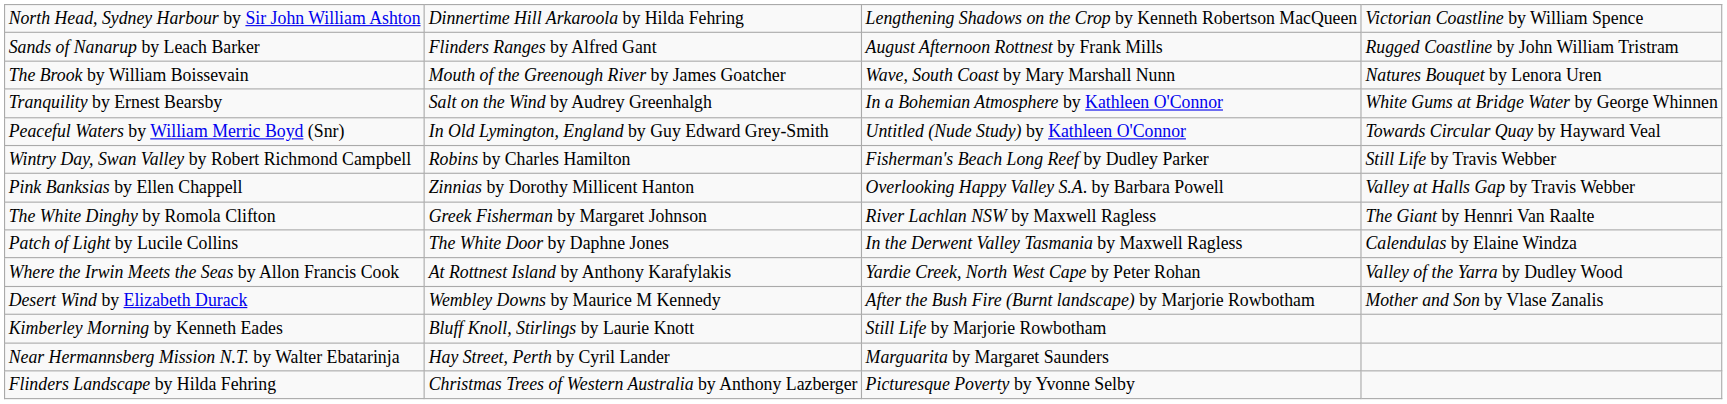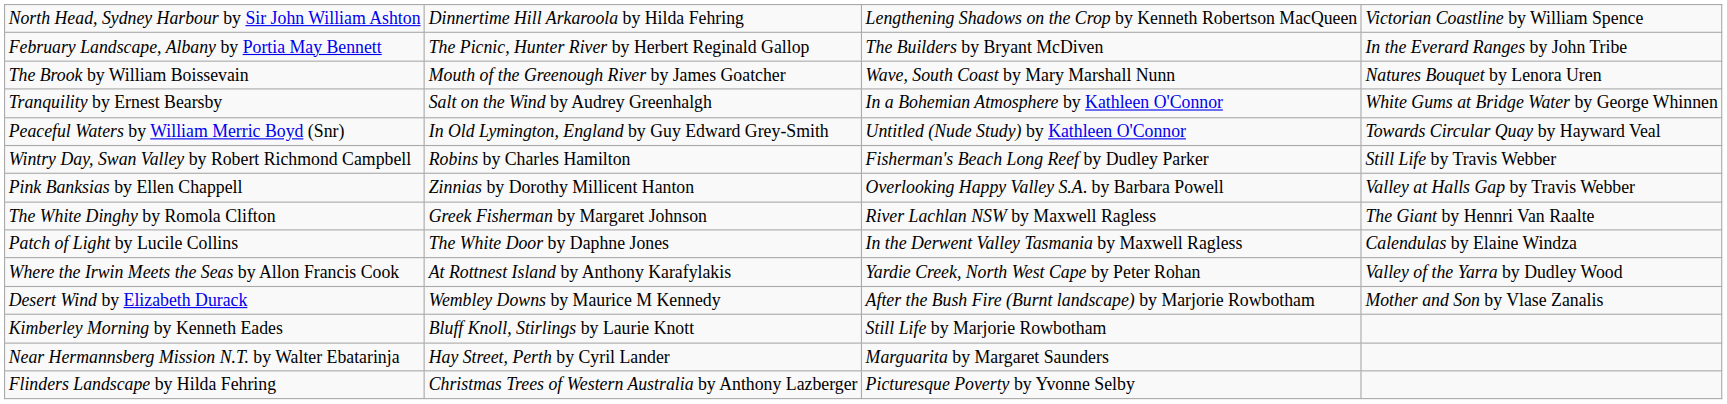 <table class="wikitable">
 <tr>
 <td><em>North Head, Sydney Harbour</em> by <a href='#'>Sir John William Ashton</a></td>
 <td><em>Dinnertime Hill Arkaroola</em> by Hilda Fehring</td>
 <td><em>Lengthening Shadows on the Crop</em> by Kenneth Robertson MacQueen</td>
 <td><em>Victorian Coastline</em> by William Spence</td>
 </tr>
 <tr>
-<td><em>Sands of Nanarup</em> by Leach Barker</td>
-<td><em>Flinders Ranges</em> by Alfred Gant</td>
-<td><em>August Afternoon Rottnest</em> by Frank Mills</td>
-<td><em>Rugged Coastline</em> by John William Tristram</td>
+<td><em>February Landscape, Albany</em> by <a href='#'>Portia May Bennett</a></td>
+<td><em>The Picnic, Hunter River</em> by Herbert Reginald Gallop</td>
+<td><em>The Builders</em> by Bryant McDiven</td>
+<td><em>In the Everard Ranges</em> by John Tribe</td>
 </tr>
 <tr>
 <td><em>The Brook</em> by William Boissevain</td>
 <td><em>Mouth of the Greenough River</em> by James Goatcher</td>
 <td><em>Wave, South Coast</em> by Mary Marshall Nunn</td>
 <td><em>Natures Bouquet</em> by Lenora Uren</td>
 </tr>
 <tr>
 <td><em>Tranquility</em> by Ernest Bearsby</td>
 <td><em>Salt on the Wind</em> by Audrey Greenhalgh</td>
 <td><em>In a Bohemian Atmosphere</em> by <a href='#'>Kathleen O'Connor</a></td>
 <td><em>White Gums at Bridge Water</em> by George Whinnen</td>
 </tr>
 <tr>
 <td><em>Peaceful Waters</em> by <a href='#'>William Merric Boyd</a> (Snr)</td>
 <td><em>In Old Lymington, England</em> by Guy Edward Grey-Smith</td>
 <td><em>Untitled (Nude Study)</em> by <a href='#'>Kathleen O'Connor</a></td>
 <td><em>Towards Circular Quay</em> by Hayward Veal</td>
 </tr>
 <tr>
 <td><em>Wintry Day, Swan Valley</em> by Robert Richmond Campbell</td>
 <td><em>Robins</em> by Charles Hamilton</td>
 <td><em>Fisherman's Beach Long Reef</em> by Dudley Parker</td>
 <td><em>Still Life</em> by Travis Webber</td>
 </tr>
 <tr>
 <td><em>Pink Banksias</em> by Ellen Chappell</td>
 <td><em>Zinnias</em> by Dorothy Millicent Hanton</td>
 <td><em>Overlooking Happy Valley S.A</em>. by Barbara Powell</td>
 <td><em>Valley at Halls Gap</em> by Travis Webber</td>
 </tr>
 <tr>
 <td><em>The White Dinghy</em> by Romola Clifton</td>
 <td><em>Greek Fisherman</em> by Margaret Johnson</td>
 <td><em>River Lachlan NSW</em> by Maxwell Ragless</td>
 <td><em>The Giant</em> by Hennri Van Raalte</td>
 </tr>
 <tr>
 <td><em>Patch of Light</em> by Lucile Collins</td>
 <td><em>The White Door</em> by Daphne Jones</td>
 <td><em>In the Derwent Valley Tasmania</em> by Maxwell Ragless</td>
 <td><em>Calendulas</em> by Elaine Windza</td>
 </tr>
 <tr>
 <td><em>Where the Irwin Meets the Seas</em> by Allon Francis Cook</td>
 <td><em>At Rottnest Island</em> by Anthony Karafylakis</td>
 <td><em>Yardie Creek, North West Cape</em> by Peter Rohan</td>
 <td><em>Valley of the Yarra</em> by Dudley Wood</td>
 </tr>
 <tr>
 <td><em>Desert Wind</em> by <a href='#'>Elizabeth Durack</a></td>
 <td><em>Wembley Downs</em> by Maurice M Kennedy</td>
 <td><em>After the Bush Fire (Burnt landscape)</em> by Marjorie Rowbotham</td>
 <td><em>Mother and Son</em> by Vlase Zanalis</td>
 </tr>
 <tr>
 <td><em>Kimberley Morning</em> by Kenneth Eades</td>
 <td><em>Bluff Knoll, Stirlings</em> by Laurie Knott</td>
 <td><em>Still Life</em> by Marjorie Rowbotham</td>
 <td></td>
 </tr>
 <tr>
 <td><em>Near Hermannsberg Mission N.T.</em> by Walter Ebatarinja</td>
 <td><em>Hay Street, Perth</em> by Cyril Lander</td>
 <td><em>Marguarita</em> by Margaret Saunders</td>
 <td></td>
 </tr>
 <tr>
 <td><em>Flinders Landscape</em> by Hilda Fehring</td>
 <td><em>Christmas Trees of Western Australia</em> by Anthony Lazberger</td>
 <td><em>Picturesque Poverty</em> by Yvonne Selby</td>
 <td></td>
 </tr>
 </table>
